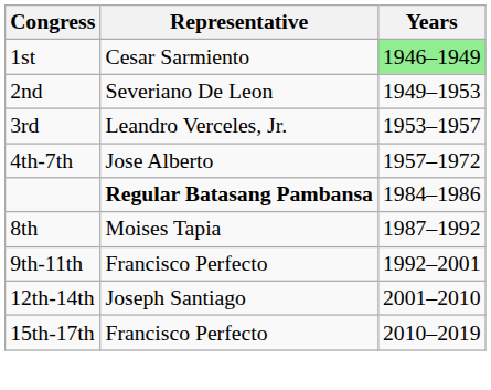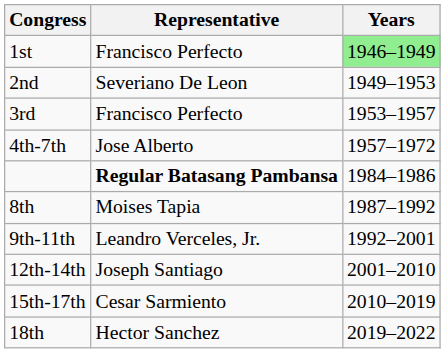 <table class="wikitable floatright">
 <tr>
 <th>Congress</th>
 <th>Representative</th>
 <th>Years</th>
 </tr>
 <tr>
 <td>1st</td>
-<td>Cesar Sarmiento</td>
+<td>Francisco Perfecto</td>
 <td style="background: lightgreen;">1946–1949</td>
 </tr>
 <tr>
 <td>2nd</td>
 <td>Severiano De Leon</td>
 <td>1949–1953</td>
 </tr>
 <tr>
 <td>3rd</td>
-<td>Leandro Verceles, Jr.</td>
+<td>Francisco Perfecto</td>
 <td>1953–1957</td>
 </tr>
 <tr>
 <td>4th-7th</td>
 <td>Jose Alberto</td>
 <td>1957–1972</td>
 </tr>
 <tr>
 <td></td>
 <td><strong>Regular Batasang Pambansa</strong></td>
 <td>1984–1986</td>
 </tr>
 <tr>
 <td>8th</td>
 <td>Moises Tapia</td>
 <td>1987–1992</td>
 </tr>
 <tr>
 <td>9th-11th</td>
-<td>Francisco Perfecto</td>
+<td>Leandro Verceles, Jr.</td>
 <td>1992–2001</td>
 </tr>
 <tr>
 <td>12th-14th</td>
 <td>Joseph Santiago</td>
 <td>2001–2010</td>
 </tr>
 <tr>
 <td>15th-17th</td>
-<td>Francisco Perfecto</td>
+<td>Cesar Sarmiento</td>
 <td>2010–2019</td>
 </tr>
+<tr>
+<td>18th</td>
+<td>Hector Sanchez</td>
+<td>2019–2022</td>
+</tr>
 </table>
